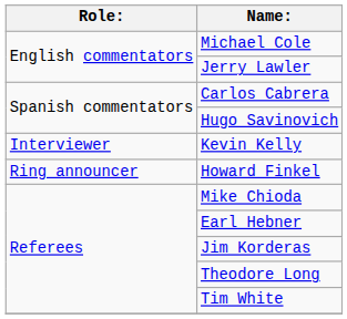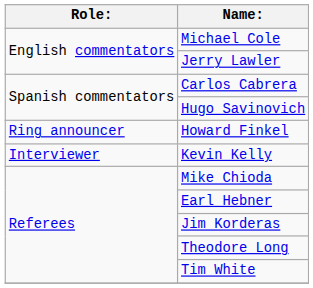 <table class=wikitable style="font-size:90%; margin: 0.5em 0 0.5em 1em; float: right; clear: right;">
 <tr>
 <th>Role:</th>
 <th>Name:</th>
 </tr>
 <tr>
 <td rowspan="2">English <a href='#'>commentators</a></td>
 <td><a href='#'>Michael Cole</a></td>
 </tr>
 <tr>
 <td><a href='#'>Jerry Lawler</a></td>
 </tr>
 <tr>
 <td rowspan="2">Spanish commentators</td>
 <td><a href='#'>Carlos Cabrera</a></td>
 </tr>
 <tr>
 <td><a href='#'>Hugo Savinovich</a></td>
 </tr>
 <tr>
+<td><a href='#'>Ring announcer</a></td>
+<td><a href='#'>Howard Finkel</a></td>
+</tr>
+<tr>
 <td><a href='#'>Interviewer</a></td>
 <td><a href='#'>Kevin Kelly</a></td>
-</tr>
-<tr>
-<td><a href='#'>Ring announcer</a></td>
-<td><a href='#'>Howard Finkel</a></td>
 </tr>
 <tr>
 <td rowspan="5"><a href='#'>Referees</a></td>
 <td><a href='#'>Mike Chioda</a></td>
 </tr>
 <tr>
 <td><a href='#'>Earl Hebner</a></td>
 </tr>
 <tr>
 <td><a href='#'>Jim Korderas</a></td>
 </tr>
 <tr>
 <td><a href='#'>Theodore Long</a></td>
 </tr>
 <tr>
 <td><a href='#'>Tim White</a></td>
 </tr>
 <tr>
 </tr>
 </table>
